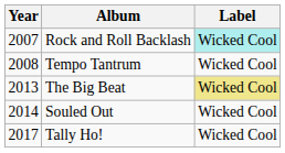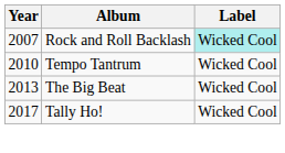 <table class="wikitable">
 <tr>
 <th>Year</th>
 <th>Album</th>
 <th>Label</th>
 </tr>
 <tr>
 <td>2007</td>
 <td>Rock and Roll Backlash</td>
 <td style="background: paleturquoise;">Wicked Cool</td>
 </tr>
 <tr>
-<td>2008</td>
+<td>2010</td>
 <td>Tempo Tantrum</td>
 <td>Wicked Cool</td>
 </tr>
 <tr>
 <td>2013</td>
 <td>The Big Beat</td>
-<td style="background: khaki;">Wicked Cool</td>
-</tr>
-<tr>
-<td>2014</td>
-<td>Souled Out</td>
 <td>Wicked Cool</td>
 </tr>
 <tr>
 <td>2017</td>
 <td>Tally Ho!</td>
 <td>Wicked Cool</td>
 </tr>
 </table>
